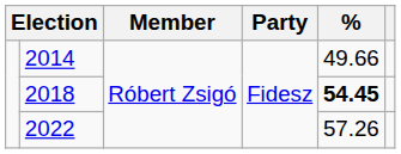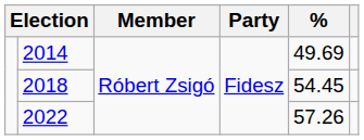 <table class=wikitable>
 <tr>
 <th colspan=2>Election</th>
 <th>Member</th>
 <th>Party</th>
 <th>%</th>
 <th></th>
 </tr>
 <tr>
 <td rowspan=3 bgcolor=></td>
 <td><a href='#'>2014</a></td>
 <td rowspan=3><a href='#'>Róbert Zsigó</a></td>
 <td rowspan=3><a href='#'>Fidesz</a></td>
-<td align=right>49.66</td>
+<td align=right>49.69</td>
 <td align=center></td>
 </tr>
 <tr>
 <td><a href='#'>2018</a></td>
-<td align=right><strong>54.45</strong></td>
+<td align=right>54.45</td>
 <td align=center></td>
 </tr>
 <tr>
 <td><a href='#'>2022</a></td>
 <td align=right>57.26</td>
 <td align=center></td>
 </tr>
 </table>
